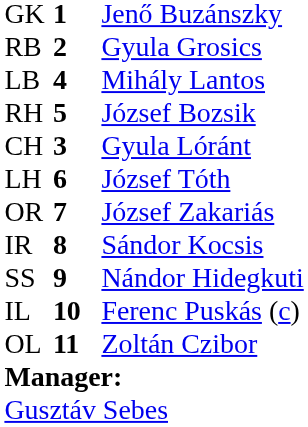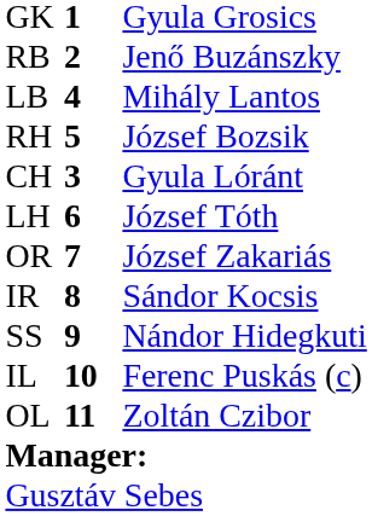 <table style="font-size:90%; margin:0.2em auto;" cellspacing="0" cellpadding="0">
 <tr>
 <th width=25></th>
 <th width=25></th>
 </tr>
 <tr>
 <td>GK</td>
 <td><strong> 1</strong></td>
-<td><a href='#'>Jenő Buzánszky</a></td>
+<td><a href='#'>Gyula Grosics</a></td>
 </tr>
 <tr>
 <td>RB</td>
 <td><strong> 2</strong></td>
-<td><a href='#'>Gyula Grosics</a></td>
+<td><a href='#'>Jenő Buzánszky</a></td>
 </tr>
 <tr>
 <td>LB</td>
 <td><strong> 4</strong></td>
 <td><a href='#'>Mihály Lantos</a></td>
 </tr>
 <tr>
 <td>RH</td>
 <td><strong> 5</strong></td>
 <td><a href='#'>József Bozsik</a></td>
 </tr>
 <tr>
 <td>CH</td>
 <td><strong> 3</strong></td>
 <td><a href='#'>Gyula Lóránt</a></td>
 </tr>
 <tr>
 <td>LH</td>
 <td><strong>6</strong></td>
 <td><a href='#'>József Tóth</a></td>
 </tr>
 <tr>
 <td>OR</td>
 <td><strong>7</strong></td>
 <td><a href='#'>József Zakariás</a></td>
 </tr>
 <tr>
 <td>IR</td>
 <td><strong>8</strong></td>
 <td><a href='#'>Sándor Kocsis</a></td>
 </tr>
 <tr>
 <td>SS</td>
 <td><strong>9</strong></td>
 <td><a href='#'>Nándor Hidegkuti</a></td>
 </tr>
 <tr>
 <td>IL</td>
 <td><strong>10</strong></td>
 <td><a href='#'>Ferenc Puskás</a> (<a href='#'>c</a>)</td>
 </tr>
 <tr>
 <td>OL</td>
 <td><strong>11</strong></td>
 <td><a href='#'>Zoltán Czibor</a></td>
 </tr>
 <tr>
 <td colspan=3><strong>Manager:</strong></td>
 </tr>
 <tr>
 <td colspan=4> <a href='#'>Gusztáv Sebes</a></td>
 </tr>
 </table>
